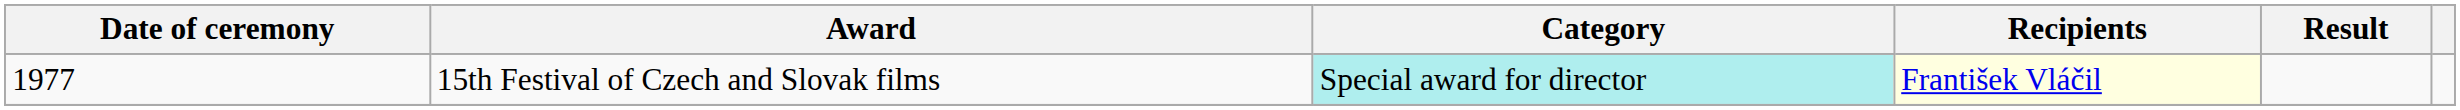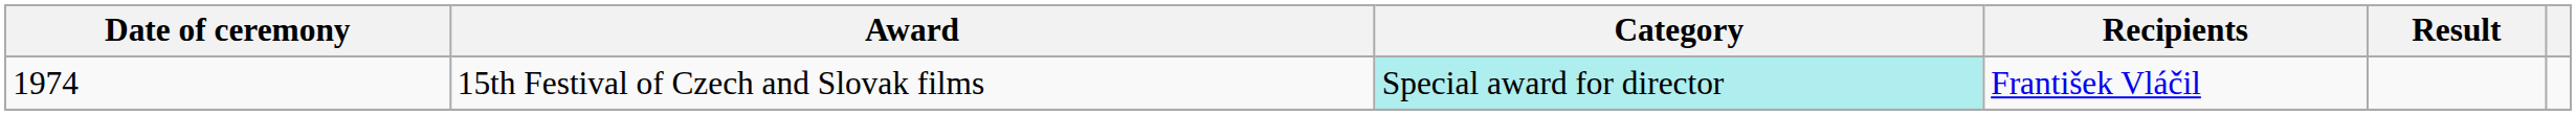 <table class="wikitable sortable" style="width: 99%;">
 <tr>
 <th scope="col">Date of ceremony</th>
 <th scope="col">Award</th>
 <th scope="col">Category</th>
 <th scope="col">Recipients</th>
 <th scope="col">Result</th>
 <th scope="col" class="unsortable"></th>
 </tr>
 <tr>
-<td>1977</td>
+<td>1974</td>
 <td>15th Festival of Czech and Slovak films</td>
 <td style="background: paleturquoise;">Special award for director</td>
-<td style="background: lightyellow;"><a href='#'>František Vláčil</a></td>
+<td><a href='#'>František Vláčil</a></td>
 <td></td>
 <td></td>
 </tr>
 <tr>
 </tr>
 </table>
